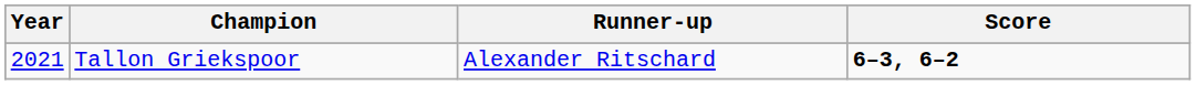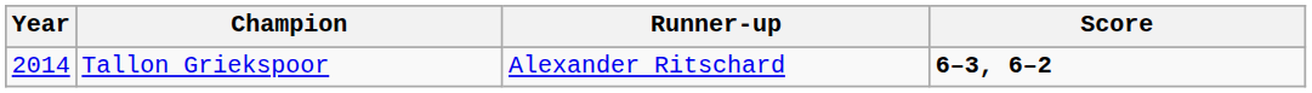 <table class="wikitable" style="font-size:90%">
 <tr>
 <th>Year</th>
 <th width="200">Champion</th>
 <th width="200">Runner-up</th>
 <th width="175">Score</th>
 </tr>
 <tr>
-<td><a href='#'>2021</a></td>
+<td><a href='#'>2014</a></td>
 <td> <a href='#'>Tallon Griekspoor</a></td>
 <td> <a href='#'>Alexander Ritschard</a></td>
 <td><strong>6–3, 6–2</strong></td>
 </tr>
 </table>
